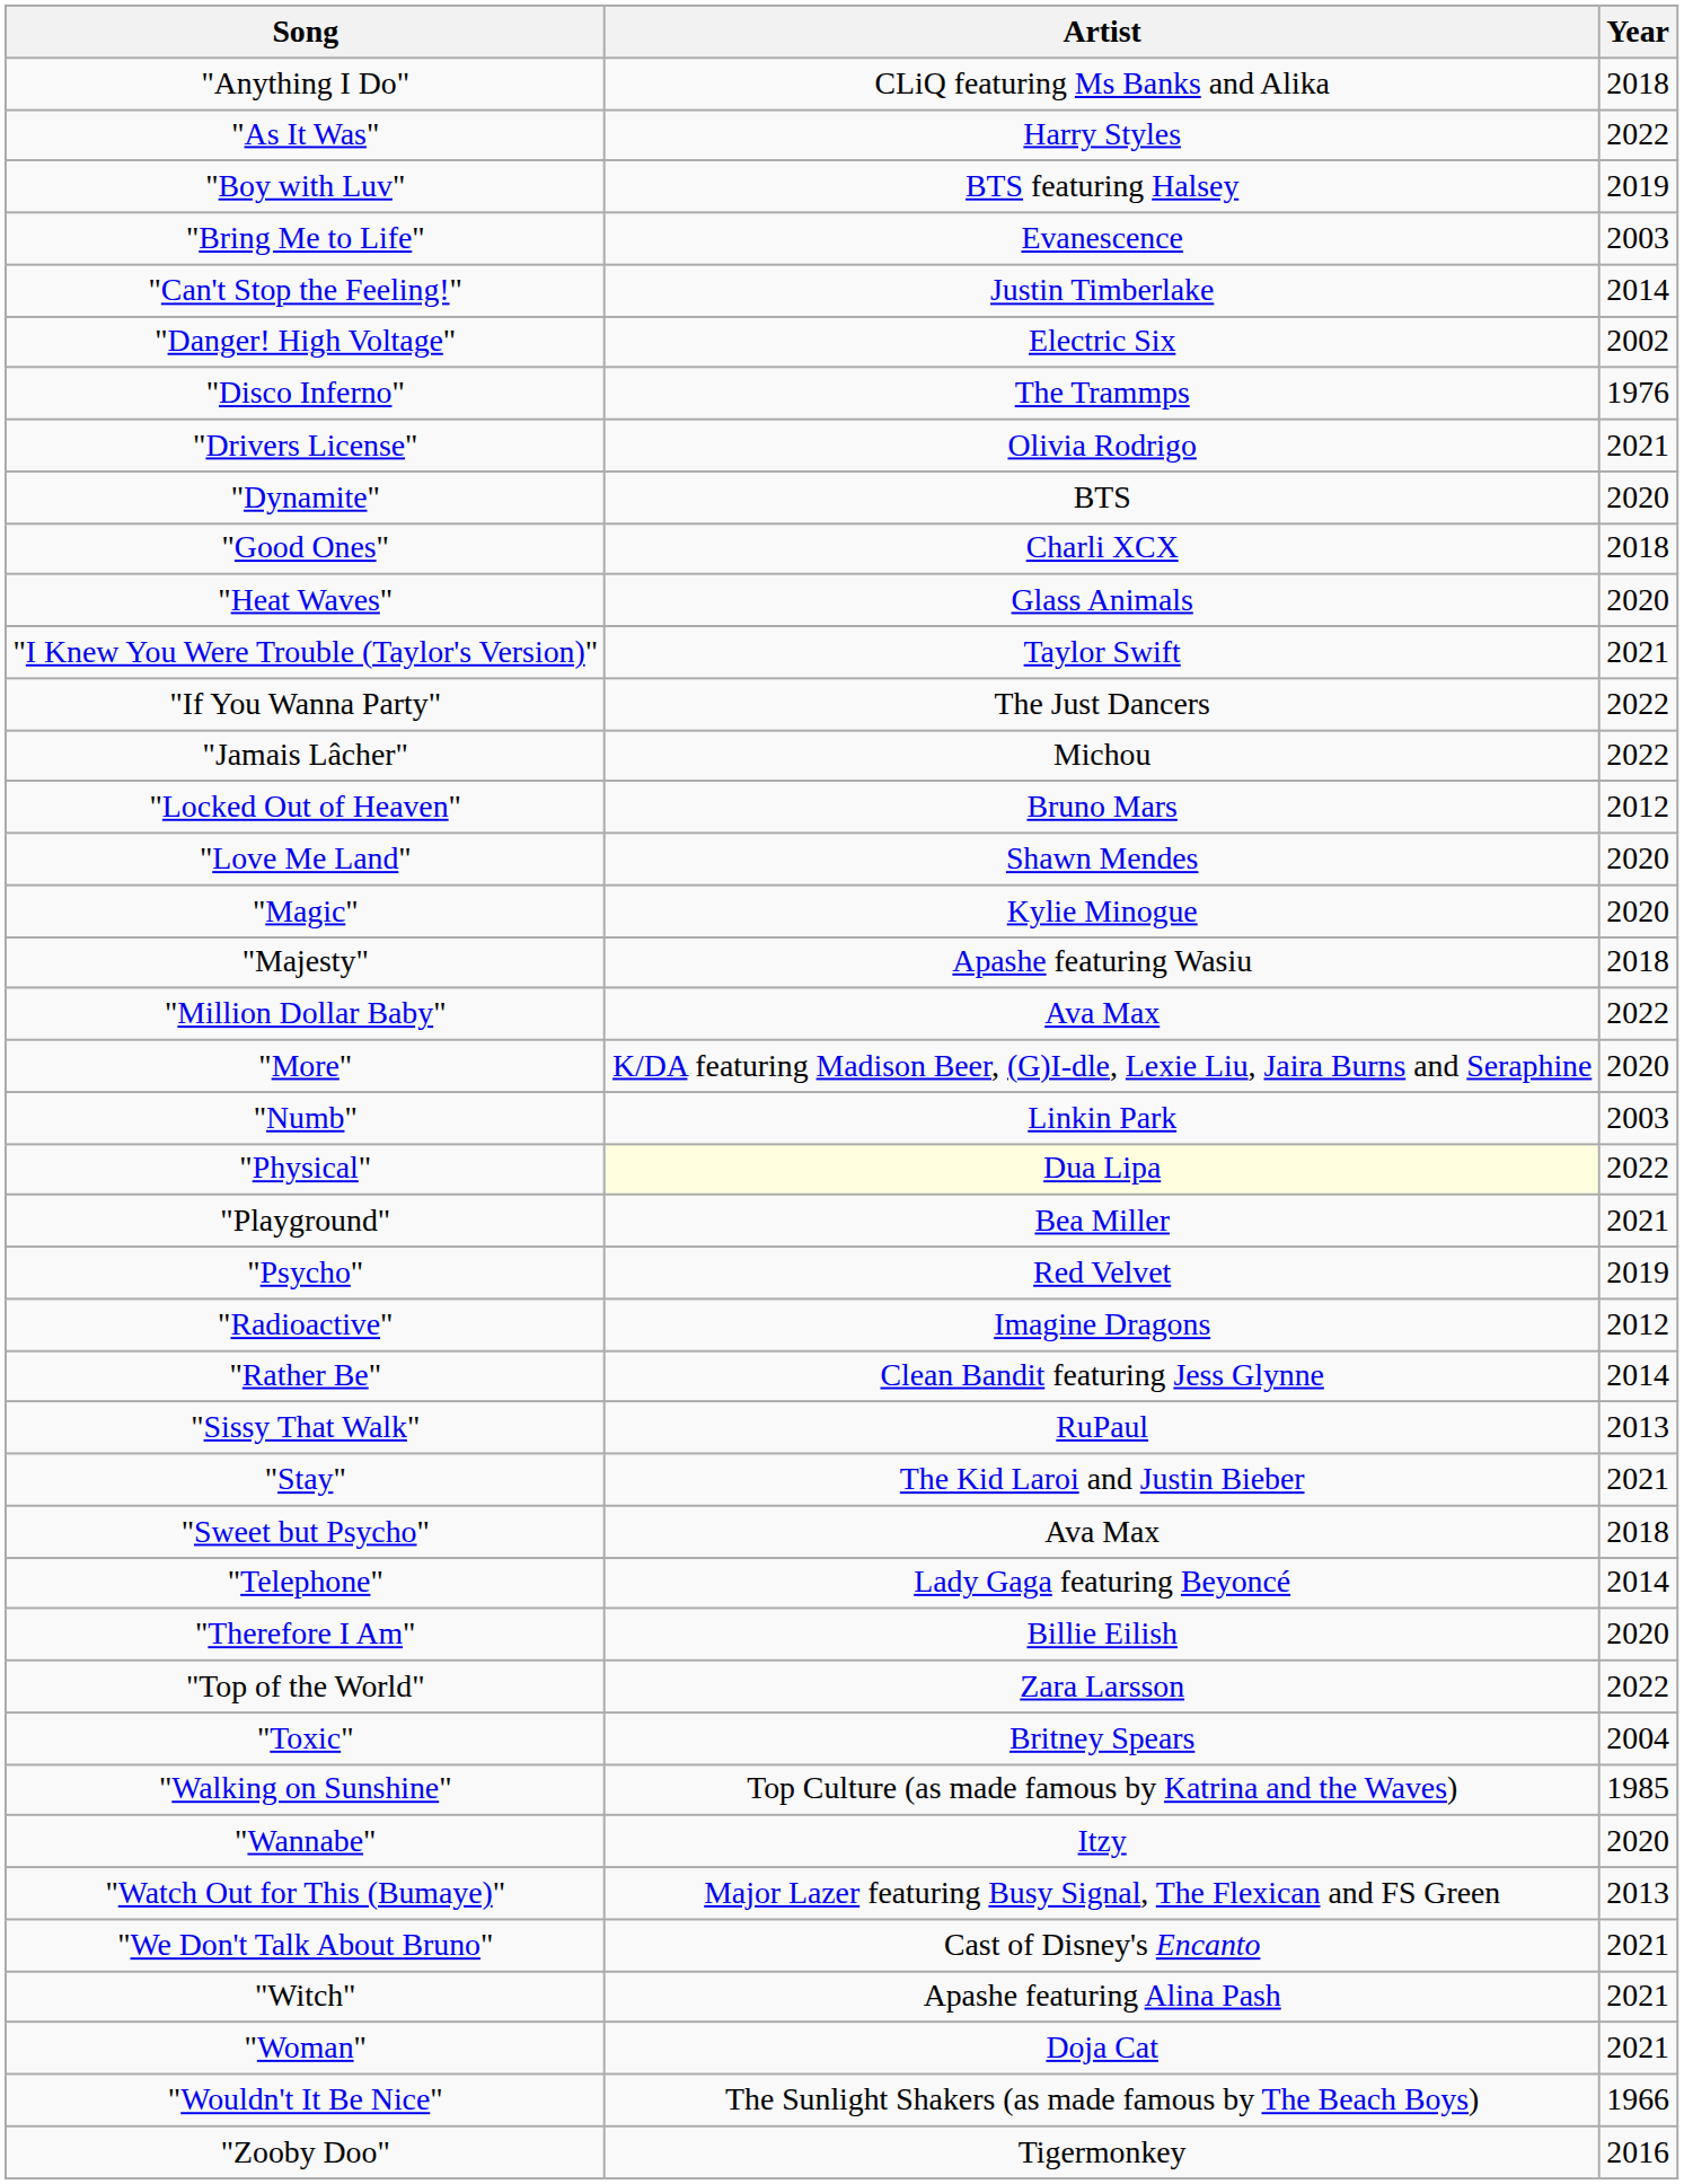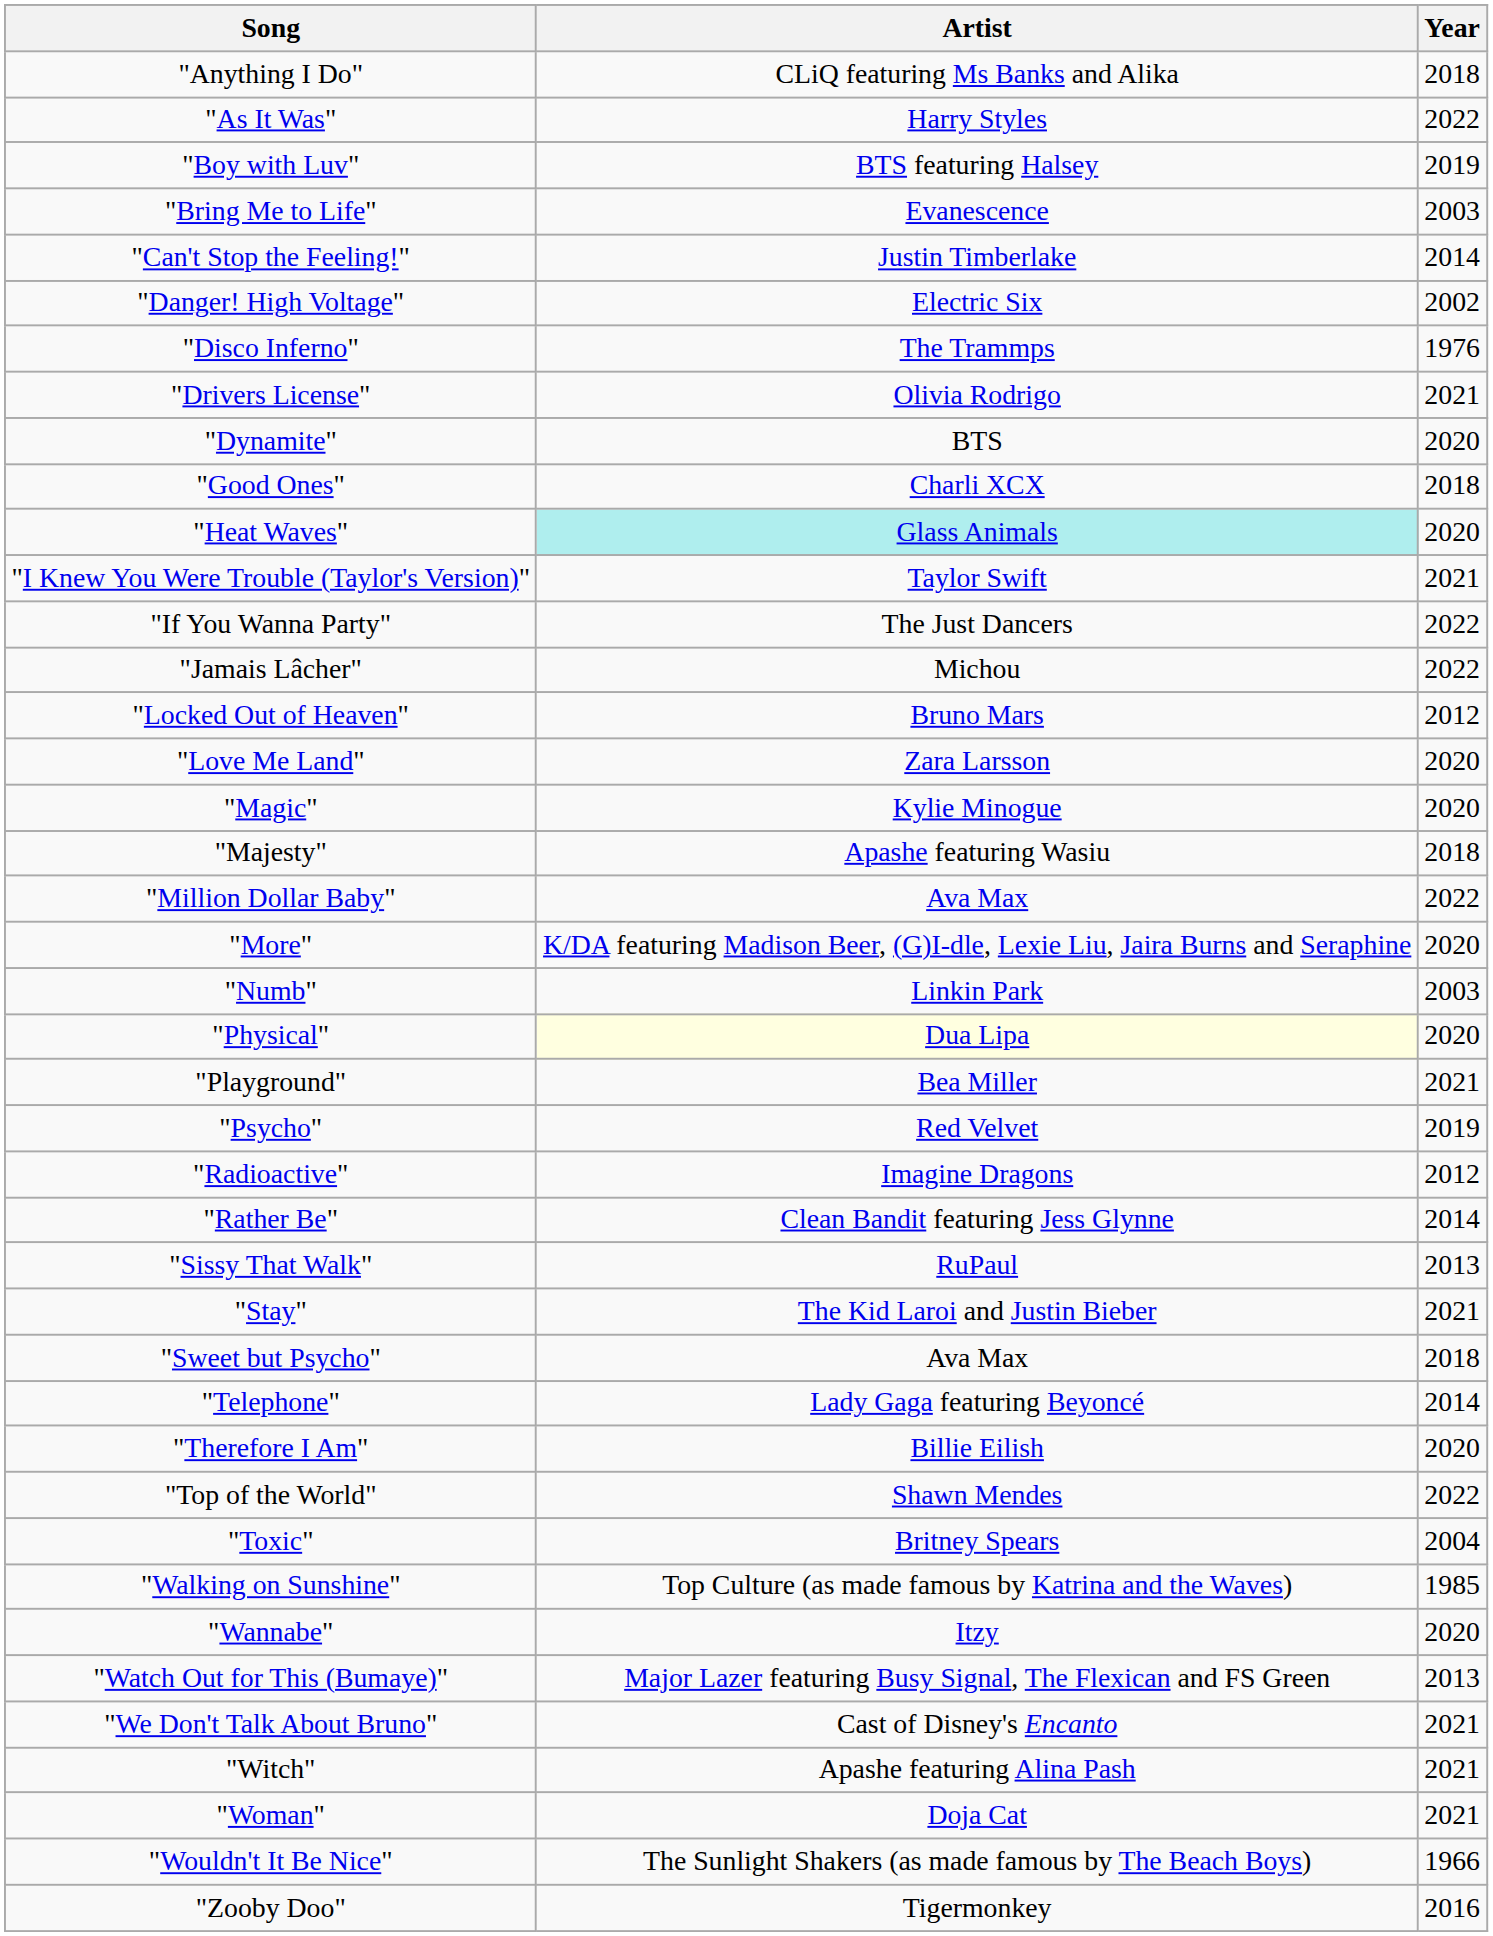 <table class="wikitable sortable" style="font-size:90%; text-align:center"; margin="5%">
 <tr>
 <th>Song</th>
 <th>Artist</th>
 <th>Year</th>
 </tr>
 <tr>
 <td>"Anything I Do"</td>
 <td>CLiQ featuring <a href='#'>Ms Banks</a> and Alika</td>
 <td>2018</td>
 </tr>
 <tr>
 <td>"<a href='#'>As It Was</a>"</td>
 <td><a href='#'>Harry Styles</a></td>
 <td>2022</td>
 </tr>
 <tr>
 <td>"<a href='#'>Boy with Luv</a>"</td>
 <td><a href='#'>BTS</a> featuring <a href='#'>Halsey</a></td>
 <td>2019</td>
 </tr>
 <tr>
 <td>"<a href='#'>Bring Me to Life</a>"</td>
 <td><a href='#'>Evanescence</a></td>
 <td>2003</td>
 </tr>
 <tr>
 <td>"<a href='#'>Can't Stop the Feeling!</a>"</td>
 <td><a href='#'>Justin Timberlake</a></td>
 <td>2014</td>
 </tr>
 <tr>
 <td>"<a href='#'>Danger! High Voltage</a>"</td>
 <td><a href='#'>Electric Six</a></td>
 <td>2002</td>
 </tr>
 <tr>
 <td>"<a href='#'>Disco Inferno</a>"</td>
 <td><a href='#'>The Trammps</a></td>
 <td>1976</td>
 </tr>
 <tr>
 <td>"<a href='#'>Drivers License</a>"</td>
 <td><a href='#'>Olivia Rodrigo</a></td>
 <td>2021</td>
 </tr>
 <tr>
 <td>"<a href='#'>Dynamite</a>"</td>
 <td>BTS</td>
 <td>2020</td>
 </tr>
 <tr>
 <td>"<a href='#'>Good Ones</a>"</td>
 <td><a href='#'>Charli XCX</a></td>
 <td>2018</td>
 </tr>
 <tr>
 <td>"<a href='#'>Heat Waves</a>"</td>
-<td><a href='#'>Glass Animals</a></td>
+<td style="background: paleturquoise;"><a href='#'>Glass Animals</a></td>
 <td>2020</td>
 </tr>
 <tr>
 <td>"<a href='#'>I Knew You Were Trouble (Taylor's Version)</a>"</td>
 <td><a href='#'>Taylor Swift</a></td>
 <td>2021</td>
 </tr>
 <tr>
 <td>"If You Wanna Party"</td>
 <td>The Just Dancers</td>
 <td>2022</td>
 </tr>
 <tr>
 <td>"Jamais Lâcher"</td>
 <td>Michou</td>
 <td>2022</td>
 </tr>
 <tr>
 <td>"<a href='#'>Locked Out of Heaven</a>"</td>
 <td><a href='#'>Bruno Mars</a></td>
 <td>2012</td>
 </tr>
 <tr>
 <td>"<a href='#'>Love Me Land</a>"</td>
-<td><a href='#'>Shawn Mendes</a></td>
+<td><a href='#'>Zara Larsson</a></td>
 <td>2020</td>
 </tr>
 <tr>
 <td>"<a href='#'>Magic</a>"</td>
 <td><a href='#'>Kylie Minogue</a></td>
 <td>2020</td>
 </tr>
 <tr>
 <td>"Majesty"</td>
 <td><a href='#'>Apashe</a> featuring Wasiu</td>
 <td>2018</td>
 </tr>
 <tr>
 <td>"<a href='#'>Million Dollar Baby</a>"</td>
 <td><a href='#'>Ava Max</a></td>
 <td>2022</td>
 </tr>
 <tr>
 <td>"<a href='#'>More</a>"</td>
 <td><a href='#'>K/DA</a> featuring <a href='#'>Madison Beer</a>, <a href='#'>(G)I-dle</a>, <a href='#'>Lexie Liu</a>, <a href='#'>Jaira Burns</a> and <a href='#'>Seraphine</a></td>
 <td>2020</td>
 </tr>
 <tr>
 <td>"<a href='#'>Numb</a>"</td>
 <td><a href='#'>Linkin Park</a></td>
 <td>2003</td>
 </tr>
 <tr>
 <td>"<a href='#'>Physical</a>"</td>
 <td style="background: lightyellow;"><a href='#'>Dua Lipa</a></td>
-<td>2022</td>
+<td>2020</td>
 </tr>
 <tr>
 <td>"Playground"</td>
 <td><a href='#'>Bea Miller</a></td>
 <td>2021</td>
 </tr>
 <tr>
 <td>"<a href='#'>Psycho</a>"</td>
 <td><a href='#'>Red Velvet</a></td>
 <td>2019</td>
 </tr>
 <tr>
 <td>"<a href='#'>Radioactive</a>"</td>
 <td><a href='#'>Imagine Dragons</a></td>
 <td>2012</td>
 </tr>
 <tr>
 <td>"<a href='#'>Rather Be</a>"</td>
 <td><a href='#'>Clean Bandit</a> featuring <a href='#'>Jess Glynne</a></td>
 <td>2014</td>
 </tr>
 <tr>
 <td>"<a href='#'>Sissy That Walk</a>"</td>
 <td><a href='#'>RuPaul</a></td>
 <td>2013</td>
 </tr>
 <tr>
 <td>"<a href='#'>Stay</a>"</td>
 <td><a href='#'>The Kid Laroi</a> and <a href='#'>Justin Bieber</a></td>
 <td>2021</td>
 </tr>
 <tr>
 <td>"<a href='#'>Sweet but Psycho</a>"</td>
 <td>Ava Max</td>
 <td>2018</td>
 </tr>
 <tr>
 <td>"<a href='#'>Telephone</a>"</td>
 <td><a href='#'>Lady Gaga</a> featuring <a href='#'>Beyoncé</a></td>
 <td>2014</td>
 </tr>
 <tr>
 <td>"<a href='#'>Therefore I Am</a>"</td>
 <td><a href='#'>Billie Eilish</a></td>
 <td>2020</td>
 </tr>
 <tr>
 <td>"Top of the World"</td>
-<td><a href='#'>Zara Larsson</a></td>
+<td><a href='#'>Shawn Mendes</a></td>
 <td>2022</td>
 </tr>
 <tr>
 <td>"<a href='#'>Toxic</a>"</td>
 <td><a href='#'>Britney Spears</a></td>
 <td>2004</td>
 </tr>
 <tr>
 <td>"<a href='#'>Walking on Sunshine</a>"</td>
 <td>Top Culture (as made famous by <a href='#'>Katrina and the Waves</a>)</td>
 <td>1985</td>
 </tr>
 <tr>
 <td>"<a href='#'>Wannabe</a>"</td>
 <td><a href='#'>Itzy</a></td>
 <td>2020</td>
 </tr>
 <tr>
 <td>"<a href='#'>Watch Out for This (Bumaye)</a>"</td>
 <td><a href='#'>Major Lazer</a> featuring <a href='#'>Busy Signal</a>, <a href='#'>The Flexican</a> and FS Green</td>
 <td>2013</td>
 </tr>
 <tr>
 <td>"<a href='#'>We Don't Talk About Bruno</a>"</td>
 <td>Cast of Disney's <em><a href='#'>Encanto</a></em></td>
 <td>2021</td>
 </tr>
 <tr>
 <td>"Witch"</td>
 <td>Apashe featuring <a href='#'>Alina Pash</a></td>
 <td>2021</td>
 </tr>
 <tr>
 <td>"<a href='#'>Woman</a>"</td>
 <td><a href='#'>Doja Cat</a></td>
 <td>2021</td>
 </tr>
 <tr>
 <td>"<a href='#'>Wouldn't It Be Nice</a>"</td>
 <td>The Sunlight Shakers (as made famous by <a href='#'>The Beach Boys</a>)</td>
 <td>1966</td>
 </tr>
 <tr>
 <td>"Zooby Doo"</td>
 <td>Tigermonkey</td>
 <td>2016</td>
 </tr>
 </table>
